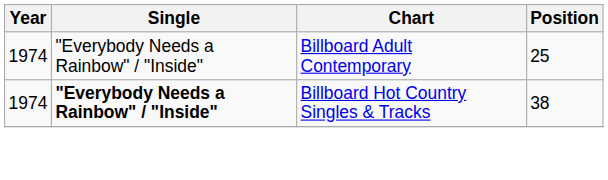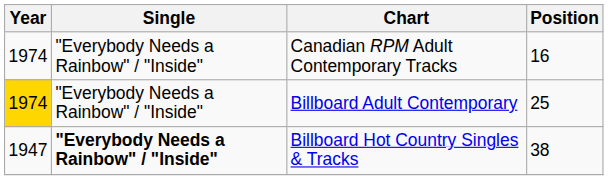 <table class=wikitable width="550px">
 <tr>
 <th align="left">Year</th>
 <th align="left">Single</th>
 <th align="left">Chart</th>
 <th align="left">Position</th>
 </tr>
 <tr>
 <td align="left">1974</td>
 <td align="left">"Everybody Needs a Rainbow" / "Inside"</td>
+<td align="left">Canadian <em>RPM</em> Adult Contemporary Tracks</td>
+<td align="left">16</td>
+</tr>
+<tr>
+<td align="left" style="background: gold;">1974</td>
+<td align="left">"Everybody Needs a Rainbow" / "Inside"</td>
 <td align="left"><a href='#'>Billboard Adult Contemporary</a></td>
 <td align="left">25</td>
 </tr>
 <tr>
-<td align="left">1974</td>
+<td align="left">1947</td>
 <td align="left"><strong>"Everybody Needs a Rainbow" / "Inside"</strong></td>
 <td align="left"><a href='#'>Billboard Hot Country Singles & Tracks</a></td>
 <td align="left">38</td>
 </tr>
 <tr>
 </tr>
 </table>
